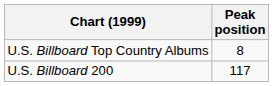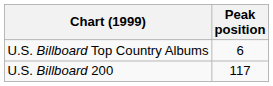 <table class="wikitable">
 <tr>
 <th>Chart (1999)</th>
 <th>Peak<br>position</th>
 </tr>
 <tr>
 <td>U.S. <em>Billboard</em> Top Country Albums</td>
-<td align="center">8</td>
+<td align="center">6</td>
 </tr>
 <tr>
 <td>U.S. <em>Billboard</em> 200</td>
 <td align="center">117</td>
 </tr>
 </table>
